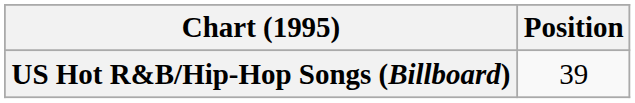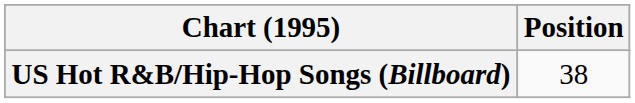 <table class="wikitable plainrowheaders" style="text-align:center">
 <tr>
 <th scope="col">Chart (1995)</th>
 <th scope="col">Position</th>
 </tr>
 <tr>
 <th scope="row">US Hot R&B/Hip-Hop Songs (<em>Billboard</em>)</th>
-<td>39</td>
+<td>38</td>
 </tr>
 </table>
